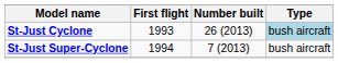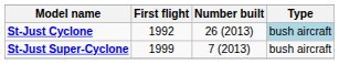 <table class="wikitable" align=center>
 <tr>
 </tr>
 <tr style="background:#efefef;">
 <th>Model name</th>
 <th>First flight</th>
 <th>Number built</th>
 <th>Type</th>
 </tr>
 <tr>
 <td align=left><strong><a href='#'>St-Just Cyclone</a></strong></td>
-<td align=center>1993</td>
+<td align=center>1992</td>
 <td align=center>26 (2013)</td>
 <td align=left style="background: lightblue;">bush aircraft</td>
 </tr>
 <tr>
 <td align=left><strong><a href='#'>St-Just Super-Cyclone</a></strong></td>
-<td align=center>1994</td>
+<td align=center>1999</td>
 <td align=center>7 (2013)</td>
 <td align=left>bush aircraft</td>
 </tr>
 <tr>
 </tr>
 </table>
